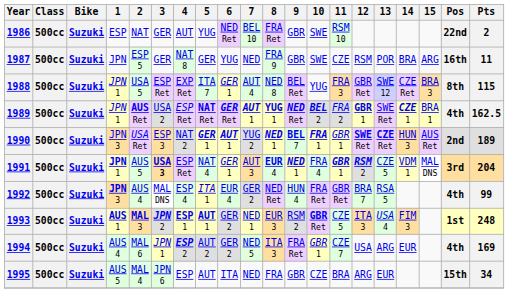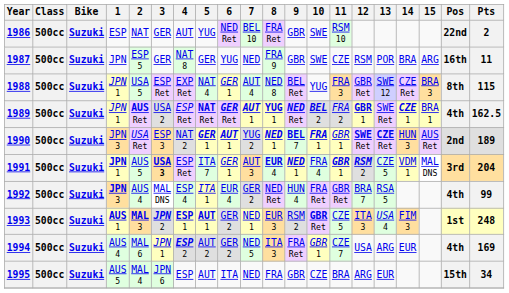 <table class="wikitable" style="text-align:center; font-size:95%">
 <tr>
 <th>Year</th>
 <th>Class</th>
 <th>Bike</th>
 <th>1</th>
 <th>2</th>
 <th>3</th>
 <th>4</th>
 <th>5</th>
 <th>6</th>
 <th>7</th>
 <th>8</th>
 <th>9</th>
 <th>10</th>
 <th>11</th>
 <th>12</th>
 <th>13</th>
 <th>14</th>
 <th>15</th>
 <th>Pos</th>
 <th>Pts</th>
 </tr>
 <tr>
 <th><a href='#'>1986</a></th>
 <th>500cc</th>
 <th align="left"><a href='#'>Suzuki</a></th>
 <td><a href='#'>ESP</a><br><small></small></td>
 <td><a href='#'>NAT</a><br><small></small></td>
 <td><a href='#'>GER</a><br><small></small></td>
 <td><a href='#'>AUT</a><br><small></small></td>
 <td><a href='#'>YUG</a><br><small></small></td>
 <td style="background:#EFCFFF;"><a href='#'>NED</a><br><small>Ret</small></td>
 <td style="background:#DFFFDF;"><a href='#'>BEL</a><br><small>10</small></td>
 <td style="background:#EFCFFF;"><a href='#'>FRA</a><br><small>Ret</small></td>
 <td><a href='#'>GBR</a><br><small></small></td>
 <td><a href='#'>SWE</a><br><small></small></td>
 <td style="background:#DFFFDF;"><a href='#'>RSM</a><br><small>10</small></td>
 <td></td>
 <td></td>
 <td></td>
 <td></td>
 <th>22nd</th>
 <th>2</th>
 </tr>
 <tr>
 <th><a href='#'>1987</a></th>
 <th>500cc</th>
 <th align="left"><a href='#'>Suzuki</a></th>
 <td><a href='#'>JPN</a><br><small></small></td>
 <td style="background:#DFFFDF;"><a href='#'>ESP</a><br><small>5</small></td>
 <td><a href='#'>GER</a><br><small></small></td>
 <td style="background:#DFFFDF;"><a href='#'>NAT</a><br><small>8</small></td>
 <td><a href='#'>GER</a><br><small></small></td>
 <td><a href='#'>YUG</a><br><small></small></td>
 <td><a href='#'>NED</a><br><small></small></td>
 <td style="background:#DFFFDF;"><a href='#'>FRA</a><br><small>9</small></td>
 <td><a href='#'>GBR</a><br><small></small></td>
 <td><a href='#'>SWE</a><br><small></small></td>
 <td><a href='#'>CZE</a><br><small></small></td>
 <td><a href='#'>RSM</a><br><small></small></td>
 <td><a href='#'>POR</a><br><small></small></td>
 <td><a href='#'>BRA</a><br><small></small></td>
 <td><a href='#'>ARG</a><br><small></small></td>
 <th>16th</th>
 <th>11</th>
 </tr>
 <tr>
 <th><a href='#'>1988</a></th>
 <th>500cc</th>
 <th align="left"><a href='#'>Suzuki</a></th>
 <td style="background:#FFFFBF;"><em><a href='#'>JPN</a></em><br><small>1</small></td>
 <td style="background:#DFFFDF;"><a href='#'>USA</a><br><small>5</small></td>
 <td style="background:#EFCFFF;"><a href='#'>ESP</a><br><small>Ret</small></td>
 <td style="background:#EFCFFF;"><a href='#'>EXP</a><br><small>Ret</small></td>
-<td style="background:#DFFFDF;"><a href='#'>ITA</a><br><small>7</small></td>
+<td style="background:#DFFFDF;"><a href='#'>NAT</a><br><small>4</small></td>
 <td style="background:#FFFFBF;"><em><a href='#'>GER</a></em><br><small>1</small></td>
 <td style="background:#DFFFDF;"><a href='#'>AUT</a><br><small>4</small></td>
 <td style="background:#DFFFDF;"><a href='#'>NED</a><br><small>8</small></td>
 <td style="background:#EFCFFF;"><a href='#'>BEL</a><br><small>Ret</small></td>
 <td><a href='#'>YUG</a><br><small></small></td>
 <td style="background:#FFDF9F;"><a href='#'>FRA</a><br><small>3</small></td>
 <td style="background:#EFCFFF;"><a href='#'>GBR</a><br><small>Ret</small></td>
 <td style="background:#CFCFFF;"><a href='#'>SWE</a><br><small>12</small></td>
 <td style="background:#EFCFFF;"><a href='#'>CZE</a><br><small>Ret</small></td>
 <td style="background:#FFDF9F;"><a href='#'>BRA</a><br><small>3</small></td>
 <th>8th</th>
 <th>115</th>
 </tr>
 <tr>
 <th><a href='#'>1989</a></th>
 <th>500cc</th>
 <th align="left"><a href='#'>Suzuki</a></th>
 <td style="background:#FFFFBF;"><em><a href='#'>JPN</a></em><br><small>1</small></td>
 <td style="background:#EFCFFF;"><strong><a href='#'>AUS</a></strong><br><small>Ret</small></td>
 <td style="background:#DFDFDF;"><a href='#'>USA</a><br><small>2</small></td>
 <td style="background:#EFCFFF;"><em><a href='#'>ESP</a></em><br><small>Ret</small></td>
 <td style="background:#EFCFFF;"><strong><a href='#'>NAT</a></strong><br><small>Ret</small></td>
 <td style="background:#EFCFFF;"><strong><em><a href='#'>GER</a></em></strong><br><small>Ret</small></td>
 <td style="background:#FFFFBF;"><strong><em><a href='#'>AUT</a></em></strong><br><small>1</small></td>
 <td style="background:#FFFFBF;"><strong><a href='#'>YUG</a></strong><br><small>1</small></td>
 <td style="background:#EFCFFF;"><strong><em><a href='#'>NED</a></em></strong><br><small>Ret</small></td>
 <td style="background:#DFDFDF;"><strong><em><a href='#'>BEL</a></em></strong><br><small>2</small></td>
 <td style="background:#DFDFDF;"><em><a href='#'>FRA</a></em><br><small>2</small></td>
 <td style="background:#FFFFBF;"><strong><a href='#'>GBR</a></strong><br><small>1</small></td>
 <td style="background:#EFCFFF;"><a href='#'>SWE</a><br><small>Ret</small></td>
 <td style="background:#FFFFBF;"><strong><em><a href='#'>CZE</a></em></strong><br><small>1</small></td>
 <td style="background:#FFFFBF;"><a href='#'>BRA</a><br><small>1</small></td>
 <th>4th</th>
 <th>162.5</th>
 </tr>
 <tr>
 <th><a href='#'>1990</a></th>
 <th>500cc</th>
 <th align="left"><a href='#'>Suzuki</a></th>
 <td style="background:#FFDF9F;"><a href='#'>JPN</a><br><small>3</small></td>
 <td style="background:#EFCFFF;"><em><a href='#'>USA</a></em><br><small>Ret</small></td>
 <td style="background:#FFDF9F;"><a href='#'>ESP</a><br><small>3</small></td>
 <td style="background:#DFDFDF;"><a href='#'>NAT</a><br><small>2</small></td>
 <td style="background:#FFFFBF;"><strong><em><a href='#'>GER</a></em></strong><br><small>1</small></td>
 <td style="background:#FFFFBF;"><strong><em><a href='#'>AUT</a></em></strong><br><small>1</small></td>
 <td style="background:#DFDFDF;"><a href='#'>YUG</a><br><small>2</small></td>
 <td style="background:#FFFFBF;"><strong><em><a href='#'>NED</a></em></strong><br><small>1</small></td>
 <td style="background:#DFFFDF;"><strong><a href='#'>BEL</a></strong><br><small>7</small></td>
 <td style="background:#FFFFBF;"><strong><em><a href='#'>FRA</a></em></strong><br><small>1</small></td>
 <td style="background:#FFFFBF;"><em><a href='#'>GBR</a></em><br><small>1</small></td>
 <td style="background:#EFCFFF;"><strong><a href='#'>SWE</a></strong><br><small>Ret</small></td>
 <td style="background:#EFCFFF;"><strong><a href='#'>CZE</a></strong><br><small>Ret</small></td>
 <td style="background:#FFDF9F;"><a href='#'>HUN</a><br><small>3</small></td>
 <td style="background:#EFCFFF;"><a href='#'>AUS</a><br><small>Ret</small></td>
 <td style="background:#dfdfdf;"><strong>2nd</strong></td>
 <td style="background:#dfdfdf;"><strong>189</strong></td>
 </tr>
 <tr>
 <th><a href='#'>1991</a></th>
 <th>500cc</th>
 <th align="left"><a href='#'>Suzuki</a></th>
 <td style="background:#FFFFBF;"><strong><a href='#'>JPN</a></strong><br><small>1</small></td>
 <td style="background:#DFFFDF;"><a href='#'>AUS</a><br><small>5</small></td>
 <td style="background:#FFDF9F;"><strong><a href='#'>USA</a><br><small>3</small></strong></td>
 <td style="background:#EFCFFF;"><a href='#'>ESP</a><br><small>Ret</small></td>
-<td style="background:#DFFFDF;"><a href='#'>NAT</a><br><small>4</small></td>
+<td style="background:#DFFFDF;"><a href='#'>ITA</a><br><small>7</small></td>
 <td style="background:#FFFFBF;"><em><a href='#'>GER</a></em><br><small>1</small></td>
 <td style="background:#FFDF9F;"><a href='#'>AUT</a><br><small>3</small></td>
 <td style="background:#DFFFDF;"><strong><a href='#'>EUR</a></strong><br><small>4</small></td>
 <td style="background:#FFFFBF;"><strong><em><a href='#'>NED</a></em></strong><br><small>1</small></td>
 <td style="background:#DFFFDF;"><a href='#'>FRA</a><br><small>4</small></td>
 <td style="background:#FFFFBF;"><strong><em><a href='#'>GBR</a></em></strong><br><small>1</small></td>
 <td style="background:#DFDFDF;"><strong><em><a href='#'>RSM</a></em></strong><br><small>2</small></td>
 <td style="background:#DFFFDF;"><a href='#'>CZE</a><br><small>5</small></td>
 <td style="background:#FFFFBF;"><a href='#'>VDM</a><br><small>1</small></td>
 <td style="background:#ffffff;"><a href='#'>MAL</a><br><small>DNS</small></td>
 <td style="background:#ffdf9f;"><strong>3rd</strong></td>
 <td style="background:#ffdf9f;"><strong>204</strong></td>
 </tr>
 <tr>
 <th><a href='#'>1992</a></th>
 <th>500cc</th>
 <th align="left"><a href='#'>Suzuki</a></th>
 <td style="background:#FFDF9F;"><strong><a href='#'>JPN</a></strong><br><small>3</small></td>
 <td style="background:#DFFFDF;"><a href='#'>AUS</a><br><small>4</small></td>
 <td style="background:#ffffff;"><a href='#'>MAL</a><br><small>DNS</small></td>
 <td style="background:#DFFFDF;"><a href='#'>ESP</a><br><small>4</small></td>
 <td style="background:#FFFFBF;"><em><a href='#'>ITA</a></em><br><small>1</small></td>
 <td style="background:#DFFFDF;"><a href='#'>EUR</a><br><small>4</small></td>
 <td style="background:#DFDFDF;"><a href='#'>GER</a><br><small>2</small></td>
 <td style="background:#EFCFFF;"><a href='#'>NED</a><br><small>Ret</small></td>
 <td style="background:#DFFFDF;"><a href='#'>HUN</a><br><small>4</small></td>
 <td style="background:#EFCFFF;"><a href='#'>FRA</a><br><small>Ret</small></td>
 <td style="background:#EFCFFF;"><a href='#'>GBR</a><br><small>Ret</small></td>
 <td style="background:#DFFFDF;"><a href='#'>BRA</a><br><small>7</small></td>
 <td style="background:#DFFFDF;"><a href='#'>RSA</a><br><small>5</small></td>
 <td></td>
 <td></td>
 <th>4th</th>
 <th>99</th>
 </tr>
 <tr>
 <th><a href='#'>1993</a></th>
 <th>500cc</th>
 <th align="left"><a href='#'>Suzuki</a></th>
 <td style="background:#FFFFBF;"><strong><a href='#'>AUS</a></strong><br><small>1</small></td>
 <td style="background:#FFDF9F;"><strong><a href='#'>MAL</a></strong><br><small>3</small></td>
 <td style="background:#DFDFDF;"><strong><em><a href='#'>JPN</a></em></strong><br><small>2</small></td>
 <td style="background:#FFFFBF;"><strong><a href='#'>ESP</a></strong><br><small>1</small></td>
 <td style="background:#FFFFBF;"><strong><a href='#'>AUT</a></strong><br><small>1</small></td>
 <td style="background:#DFDFDF;"><a href='#'>GER</a><br><small>2</small></td>
 <td style="background:#FFFFBF;"><a href='#'>NED</a><br><small>1</small></td>
 <td style="background:#FFDF9F;"><a href='#'>EUR</a><br><small>3</small></td>
 <td style="background:#DFDFDF;"><a href='#'>RSM</a><br><small>2</small></td>
 <td style="background:#EFCFFF;"><strong><a href='#'>GBR</a></strong><br><small>Ret</small></td>
 <td style="background:#DFFFDF;"><a href='#'>CZE</a><br><small>5</small></td>
 <td style="background:#FFDF9F;"><a href='#'>ITA</a><br><small>3</small></td>
 <td style="background:#DFFFDF;"><em><a href='#'>USA</a></em><br><small>4</small></td>
 <td style="background:#FFDF9F;"><a href='#'>FIM</a><br><small>3</small></td>
 <td></td>
 <td style="background:#ffffbf;"><strong>1st</strong></td>
 <td style="background:#ffffbf;"><strong>248</strong></td>
 </tr>
 <tr>
 <th><a href='#'>1994</a></th>
 <th>500cc</th>
 <th align="left"><a href='#'>Suzuki</a></th>
 <td style="background:#DFFFDF;"><a href='#'>AUS</a><br><small>4</small></td>
 <td style="background:#DFFFDF;"><a href='#'>MAL</a><br><small>6</small></td>
 <td style="background:#FFFFBF;"><em><a href='#'>JPN</a></em><br><small>1</small></td>
 <td style="background:#DFDFDF;"><strong><em><a href='#'>ESP</a></em></strong><br><small>2</small></td>
 <td style="background:#DFDFDF;"><a href='#'>AUT</a><br><small>2</small></td>
 <td style="background:#DFDFDF;"><a href='#'>GER</a><br><small>2</small></td>
 <td style="background:#DFFFDF;"><a href='#'>NED</a><br><small>5</small></td>
 <td style="background:#FFDF9F;"><a href='#'>ITA</a><br><small>3</small></td>
 <td style="background:#EFCFFF;"><a href='#'>FRA</a><br><small>Ret</small></td>
 <td style="background:#FFFFBF;"><em><a href='#'>GBR</a></em><br><small>1</small></td>
 <td style="background:#DFFFDF;"><a href='#'>CZE</a><br><small>7</small></td>
 <td><a href='#'>USA</a><br><small></small></td>
 <td><a href='#'>ARG</a><br><small></small></td>
 <td><a href='#'>EUR</a><br><small></small></td>
 <td></td>
 <th>4th</th>
 <th>169</th>
 </tr>
 <tr>
 <th><a href='#'>1995</a></th>
 <th>500cc</th>
 <th align="left"><a href='#'>Suzuki</a></th>
 <td style="background:#DFFFDF;"><a href='#'>AUS</a><br><small>5</small></td>
 <td style="background:#DFFFDF;"><a href='#'>MAL</a><br><small>4</small></td>
 <td style="background:#DFFFDF;"><a href='#'>JPN</a><br><small>6</small></td>
 <td><a href='#'>ESP</a><br><small></small></td>
 <td><a href='#'>AUT</a><br><small></small></td>
 <td><a href='#'>ITA</a><br><small></small></td>
 <td><a href='#'>NED</a><br><small></small></td>
 <td><a href='#'>FRA</a><br><small></small></td>
 <td><a href='#'>GBR</a><br><small></small></td>
 <td><a href='#'>CZE</a><br><small></small></td>
 <td><a href='#'>BRA</a><br><small></small></td>
 <td><a href='#'>ARG</a><br><small></small></td>
 <td><a href='#'>EUR</a><br><small></small></td>
 <td></td>
 <td></td>
 <th>15th</th>
 <th>34</th>
 </tr>
 <tr>
 </tr>
 </table>
